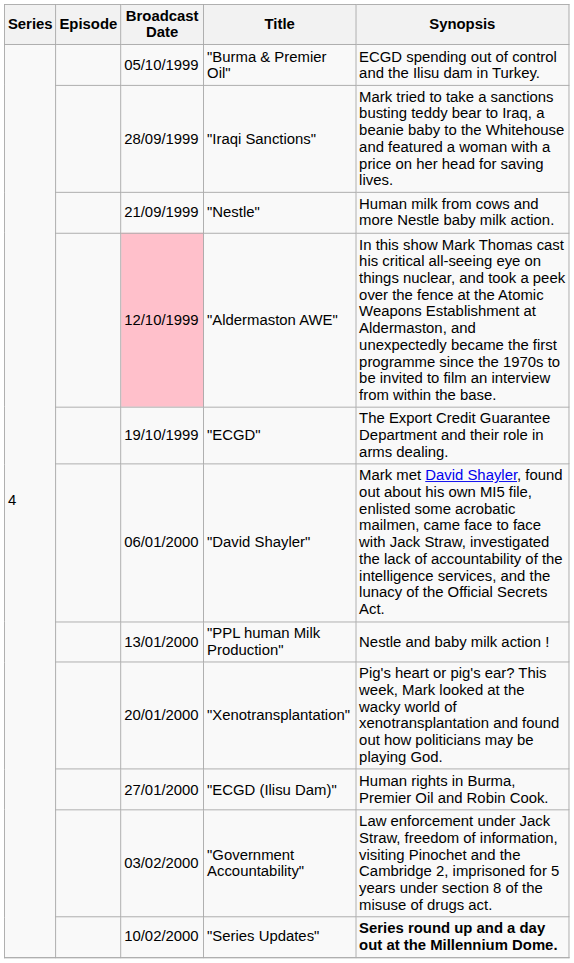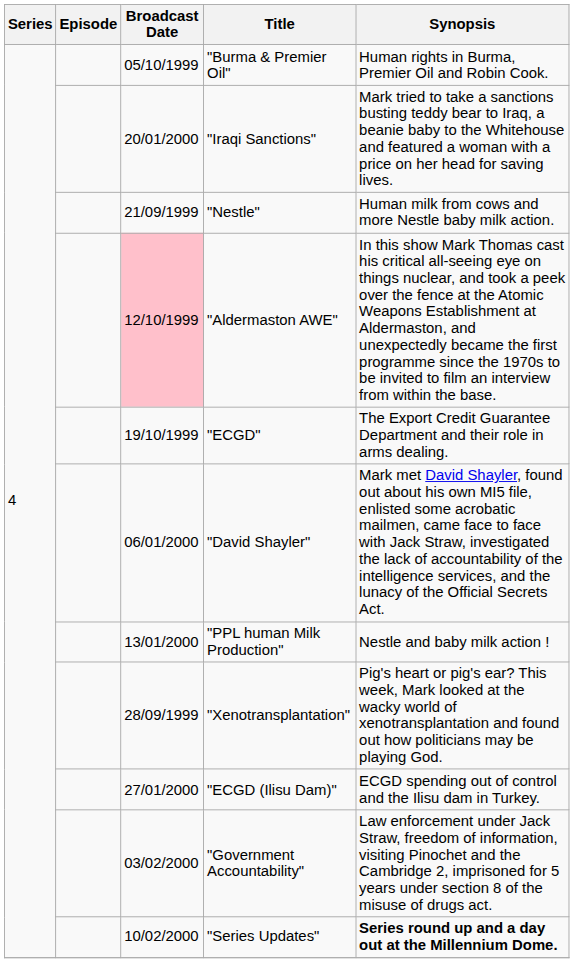 <table class="wikitable">
 <tr>
 <th>Series</th>
 <th>Episode</th>
 <th>Broadcast Date</th>
 <th>Title</th>
 <th>Synopsis</th>
 </tr>
 <tr>
 <td rowspan="11">4</td>
 <td></td>
 <td>05/10/1999</td>
 <td>"Burma & Premier Oil"</td>
-<td>ECGD spending out of control and the Ilisu dam in Turkey.</td>
+<td>Human rights in Burma, Premier Oil and Robin Cook.</td>
 </tr>
 <tr>
 <td></td>
-<td>28/09/1999</td>
+<td>20/01/2000</td>
 <td>"Iraqi Sanctions"</td>
 <td>Mark tried to take a sanctions busting teddy bear to Iraq, a beanie baby to the Whitehouse and featured a woman with a price on her head for saving lives.</td>
 </tr>
 <tr>
 <td></td>
 <td>21/09/1999</td>
 <td>"Nestle"</td>
 <td>Human milk from cows and more Nestle baby milk action.</td>
 </tr>
 <tr>
 <td></td>
 <td style="background: pink;">12/10/1999</td>
 <td>"Aldermaston AWE"</td>
 <td>In this show Mark Thomas cast his critical all-seeing eye on things nuclear, and took a peek over the fence at the Atomic Weapons Establishment at Aldermaston, and unexpectedly became the first programme since the 1970s to be invited to film an interview from within the base.</td>
 </tr>
 <tr>
 <td></td>
 <td>19/10/1999</td>
 <td>"ECGD"</td>
 <td>The Export Credit Guarantee Department and their role in arms dealing.</td>
 </tr>
 <tr>
 <td></td>
 <td>06/01/2000</td>
 <td>"David Shayler"</td>
 <td>Mark met <a href='#'>David Shayler</a>, found out about his own MI5 file, enlisted some acrobatic mailmen, came face to face with Jack Straw, investigated the lack of accountability of the intelligence services, and the lunacy of the Official Secrets Act.</td>
 </tr>
 <tr>
 <td></td>
 <td>13/01/2000</td>
 <td>"PPL human Milk Production"</td>
 <td>Nestle and baby milk action !</td>
 </tr>
 <tr>
 <td></td>
-<td>20/01/2000</td>
+<td>28/09/1999</td>
 <td>"Xenotransplantation"</td>
 <td>Pig's heart or pig's ear? This week, Mark looked at the wacky world of xenotransplantation and found out how politicians may be playing God.</td>
 </tr>
 <tr>
 <td></td>
 <td>27/01/2000</td>
 <td>"ECGD (Ilisu Dam)"</td>
-<td>Human rights in Burma, Premier Oil and Robin Cook.</td>
+<td>ECGD spending out of control and the Ilisu dam in Turkey.</td>
 </tr>
 <tr>
 <td></td>
 <td>03/02/2000</td>
 <td>"Government Accountability"</td>
 <td>Law enforcement under Jack Straw, freedom of information, visiting Pinochet and the Cambridge 2, imprisoned for 5 years under section 8 of the misuse of drugs act.</td>
 </tr>
 <tr>
 <td></td>
 <td>10/02/2000</td>
 <td>"Series Updates"</td>
 <td><strong>Series round up and a day out at the Millennium Dome.</strong></td>
 </tr>
 <tr>
 </tr>
 </table>
